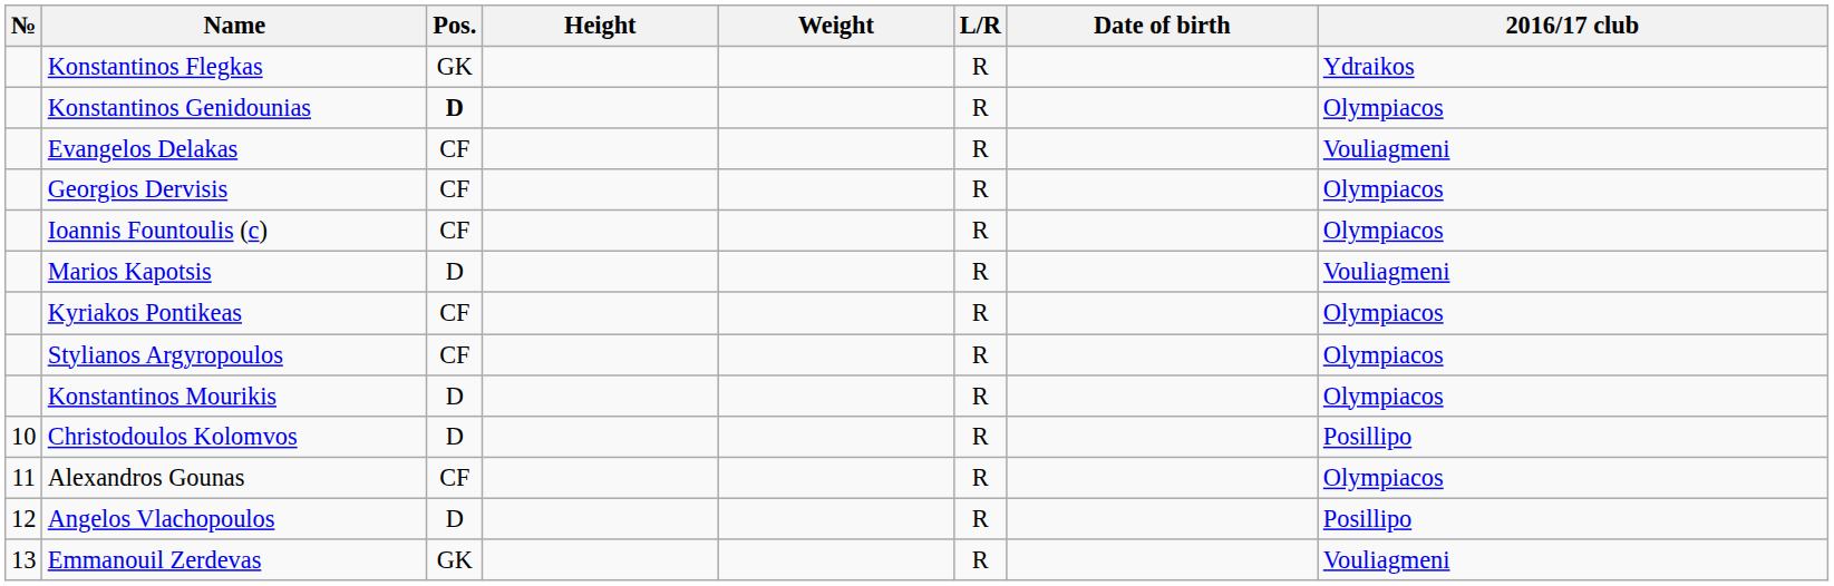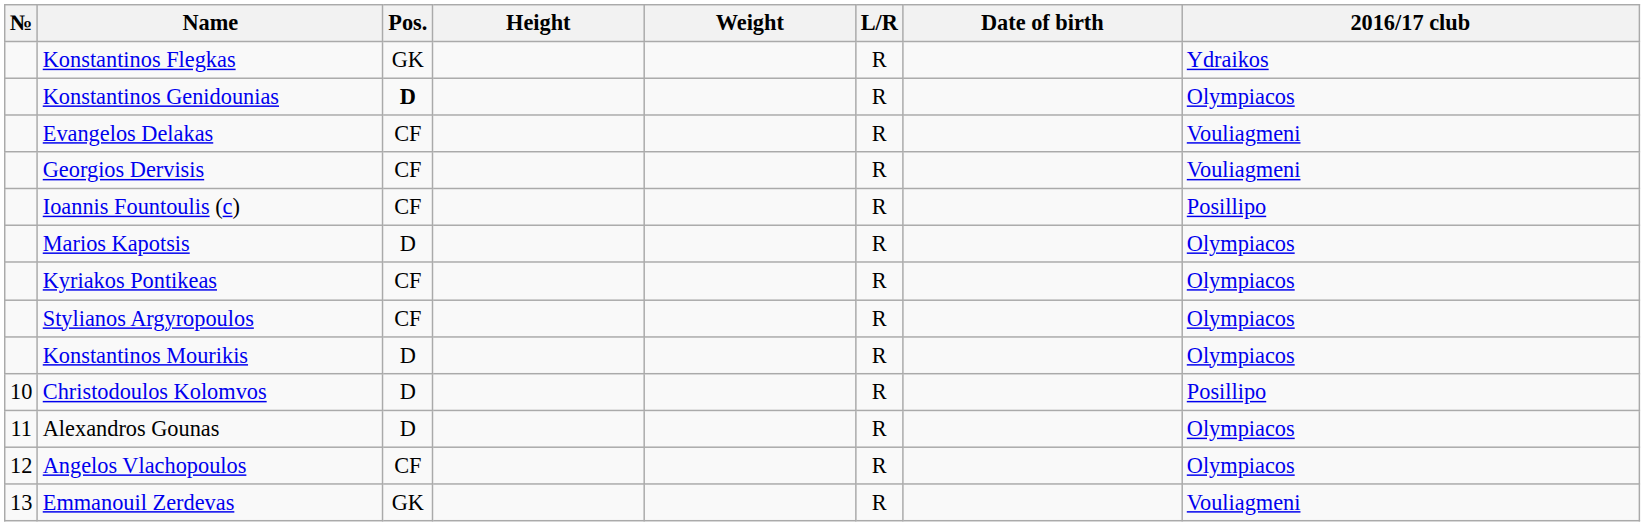 <table class="wikitable sortable" style="font-size:95%; text-align:center;">
 <tr>
 <th>№</th>
 <th style="width:15em">Name</th>
 <th>Pos.</th>
 <th style="width:9em">Height</th>
 <th style="width:9em">Weight</th>
 <th>L/R</th>
 <th style="width:12em">Date of birth</th>
 <th style="width:20em">2016/17 club</th>
 </tr>
 <tr>
 <td></td>
 <td style="text-align:left;"><a href='#'>Konstantinos Flegkas</a></td>
 <td>GK</td>
 <td></td>
 <td></td>
 <td>R</td>
 <td style="text-align:right;"></td>
 <td style="text-align:left;"> <a href='#'>Ydraikos</a></td>
 </tr>
 <tr>
 <td></td>
 <td style="text-align:left;"><a href='#'>Konstantinos Genidounias</a></td>
 <td><strong>D</strong></td>
 <td></td>
 <td></td>
 <td>R</td>
 <td style="text-align:right;"></td>
 <td style="text-align:left;"> <a href='#'>Olympiacos</a></td>
 </tr>
 <tr>
 <td></td>
 <td style="text-align:left;"><a href='#'>Evangelos Delakas</a></td>
 <td>CF</td>
 <td></td>
 <td></td>
 <td>R</td>
 <td style="text-align:right;"></td>
 <td style="text-align:left;"> <a href='#'>Vouliagmeni</a></td>
 </tr>
 <tr>
 <td></td>
 <td style="text-align:left;"><a href='#'>Georgios Dervisis</a></td>
 <td>CF</td>
 <td></td>
 <td></td>
 <td>R</td>
 <td style="text-align:right;"></td>
-<td style="text-align:left;"> <a href='#'>Olympiacos</a></td>
+<td style="text-align:left;"> <a href='#'>Vouliagmeni</a></td>
 </tr>
 <tr>
 <td></td>
 <td style="text-align:left;"><a href='#'>Ioannis Fountoulis</a> (<a href='#'>c</a>)</td>
 <td>CF</td>
 <td></td>
 <td></td>
 <td>R</td>
 <td style="text-align:right;"></td>
-<td style="text-align:left;"> <a href='#'>Olympiacos</a></td>
+<td style="text-align:left;"> <a href='#'>Posillipo</a></td>
 </tr>
 <tr>
 <td></td>
 <td style="text-align:left;"><a href='#'>Marios Kapotsis</a></td>
 <td>D</td>
 <td></td>
 <td></td>
 <td>R</td>
 <td style="text-align:right;"></td>
-<td style="text-align:left;"> <a href='#'>Vouliagmeni</a></td>
+<td style="text-align:left;"> <a href='#'>Olympiacos</a></td>
 </tr>
 <tr>
 <td></td>
 <td style="text-align:left;"><a href='#'>Kyriakos Pontikeas</a></td>
 <td>CF</td>
 <td></td>
 <td></td>
 <td>R</td>
 <td style="text-align:right;"></td>
 <td style="text-align:left;"> <a href='#'>Olympiacos</a></td>
 </tr>
 <tr>
 <td></td>
 <td style="text-align:left;"><a href='#'>Stylianos Argyropoulos</a></td>
 <td>CF</td>
 <td></td>
 <td></td>
 <td>R</td>
 <td style="text-align:right;"></td>
 <td style="text-align:left;"> <a href='#'>Olympiacos</a></td>
 </tr>
 <tr>
 <td></td>
 <td style="text-align:left;"><a href='#'>Konstantinos Mourikis</a></td>
 <td>D</td>
 <td></td>
 <td></td>
 <td>R</td>
 <td style="text-align:right;"></td>
 <td style="text-align:left;"> <a href='#'>Olympiacos</a></td>
 </tr>
 <tr>
 <td>10</td>
 <td style="text-align:left;"><a href='#'>Christodoulos Kolomvos</a></td>
 <td>D</td>
 <td></td>
 <td></td>
 <td>R</td>
 <td style="text-align:right;"></td>
 <td style="text-align:left;"> <a href='#'>Posillipo</a></td>
 </tr>
 <tr>
 <td>11</td>
 <td style="text-align:left;">Alexandros Gounas</td>
-<td>CF</td>
+<td>D</td>
 <td></td>
 <td></td>
 <td>R</td>
 <td style="text-align:right;"></td>
 <td style="text-align:left;"> <a href='#'>Olympiacos</a></td>
 </tr>
 <tr>
 <td>12</td>
 <td style="text-align:left;"><a href='#'>Angelos Vlachopoulos</a></td>
-<td>D</td>
+<td>CF</td>
 <td></td>
 <td></td>
 <td>R</td>
 <td style="text-align:right;"></td>
-<td style="text-align:left;"> <a href='#'>Posillipo</a></td>
+<td style="text-align:left;"> <a href='#'>Olympiacos</a></td>
 </tr>
 <tr>
 <td>13</td>
 <td style="text-align:left;"><a href='#'>Emmanouil Zerdevas</a></td>
 <td>GK</td>
 <td></td>
 <td></td>
 <td>R</td>
 <td style="text-align:right;"></td>
 <td style="text-align:left;"> <a href='#'>Vouliagmeni</a></td>
 </tr>
 </table>
